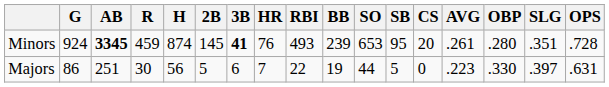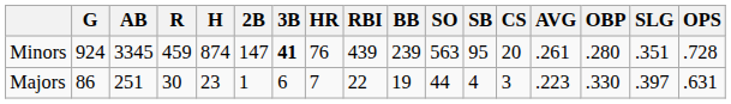 <table class="wikitable">
 <tr>
 <th></th>
 <th>G</th>
 <th>AB</th>
 <th>R</th>
 <th>H</th>
 <th>2B</th>
 <th>3B</th>
 <th>HR</th>
 <th>RBI</th>
 <th>BB</th>
 <th>SO</th>
 <th>SB</th>
 <th>CS</th>
 <th>AVG</th>
 <th>OBP</th>
 <th>SLG</th>
 <th>OPS</th>
 </tr>
 <tr>
 <td>Minors</td>
 <td>924</td>
-<td><strong>3345</strong></td>
+<td>3345</td>
 <td>459</td>
 <td>874</td>
-<td>145</td>
+<td>147</td>
 <td><strong>41</strong></td>
 <td>76</td>
-<td>493</td>
+<td>439</td>
 <td>239</td>
-<td>653</td>
+<td>563</td>
 <td>95</td>
 <td>20</td>
 <td>.261</td>
 <td>.280</td>
 <td>.351</td>
 <td>.728</td>
 </tr>
 <tr>
 <td>Majors</td>
 <td>86</td>
 <td>251</td>
 <td>30</td>
-<td>56</td>
-<td>5</td>
+<td>23</td>
+<td>1</td>
 <td>6</td>
 <td>7</td>
 <td>22</td>
 <td>19</td>
 <td>44</td>
-<td>5</td>
-<td>0</td>
+<td>4</td>
+<td>3</td>
 <td>.223</td>
 <td>.330</td>
 <td>.397</td>
 <td>.631</td>
 </tr>
 </table>
